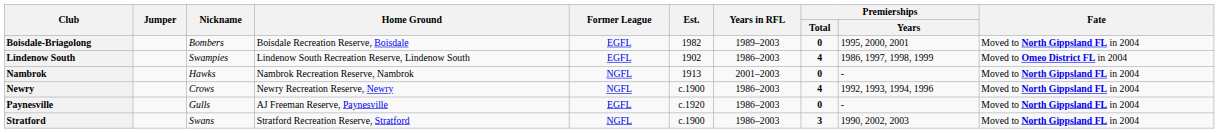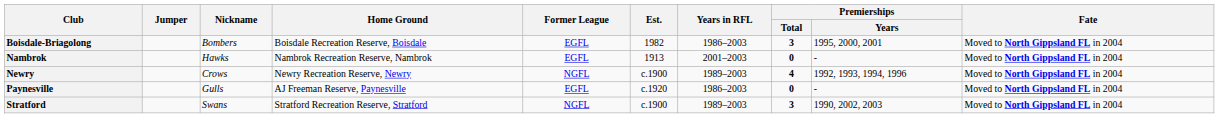 <table class="wikitable sortable" style="text-align:center; width:100%">
 <tr>
 <th rowspan="2">Club</th>
 <th rowspan="2">Jumper</th>
 <th rowspan="2">Nickname</th>
 <th rowspan="2">Home Ground</th>
 <th rowspan="2">Former League</th>
 <th rowspan="2">Est.</th>
 <th rowspan="2">Years in RFL</th>
 <th colspan="2">Premierships</th>
 <th rowspan="2">Fate</th>
 </tr>
 <tr>
 <th>Total</th>
 <th>Years</th>
 </tr>
 <tr>
 <th style="text-align:left">Boisdale-Briagolong</th>
 <td></td>
 <td align="left"><em>Bombers</em></td>
 <td align="left">Boisdale Recreation Reserve, <a href='#'>Boisdale</a></td>
 <td><a href='#'>EGFL</a></td>
 <td>1982</td>
-<td>1989–2003</td>
-<td><strong>0</strong></td>
+<td>1986–2003</td>
+<td><strong>3</strong></td>
 <td align="left">1995, 2000, 2001</td>
 <td align="left">Moved to <a href='#'><strong>North Gippsland FL</strong></a> in 2004</td>
-</tr>
-<tr>
-<th style="text-align:left">Lindenow South</th>
-<td></td>
-<td align="left"><em>Swampies</em></td>
-<td align="left">Lindenow South Recreation Reserve, Lindenow South</td>
-<td><a href='#'>EGFL</a></td>
-<td>1902</td>
-<td>1986–2003</td>
-<td><strong>4</strong></td>
-<td align="left">1986, 1997, 1998, 1999</td>
-<td align="left">Moved to <a href='#'><strong>Omeo District FL</strong></a> in 2004</td>
 </tr>
 <tr>
 <th style="text-align:left">Nambrok</th>
 <td></td>
 <td align="left"><em>Hawks</em></td>
 <td align="left">Nambrok Recreation Reserve, Nambrok</td>
-<td><a href='#'>NGFL</a></td>
+<td><a href='#'>EGFL</a></td>
 <td>1913</td>
 <td>2001–2003</td>
 <td><strong>0</strong></td>
 <td align="left">-</td>
 <td align="left">Moved to <a href='#'><strong>North Gippsland FL</strong></a> in 2004</td>
 </tr>
 <tr>
 <th style="text-align:left">Newry</th>
 <td></td>
 <td align="left"><em>Crows</em></td>
 <td align="left">Newry Recreation Reserve, <a href='#'>Newry</a></td>
 <td><a href='#'>NGFL</a></td>
 <td>c.1900</td>
-<td>1986–2003</td>
+<td>1989–2003</td>
 <td><strong>4</strong></td>
 <td align="left">1992, 1993, 1994, 1996</td>
 <td align="left">Moved to <a href='#'><strong>North Gippsland FL</strong></a> in 2004</td>
 </tr>
 <tr>
 <th style="text-align:left">Paynesville</th>
 <td></td>
 <td align="left"><em>Gulls</em></td>
 <td align="left">AJ Freeman Reserve, <a href='#'>Paynesville</a></td>
 <td><a href='#'>EGFL</a></td>
 <td>c.1920</td>
 <td>1986–2003</td>
 <td><strong>0</strong></td>
 <td align="left">-</td>
 <td align="left">Moved to <a href='#'><strong>North Gippsland FL</strong></a> in 2004</td>
 </tr>
 <tr>
 <th style="text-align:left">Stratford</th>
 <td></td>
 <td align="left"><em>Swans</em></td>
 <td align="left">Stratford Recreation Reserve, <a href='#'>Stratford</a></td>
 <td><a href='#'>NGFL</a></td>
 <td>c.1900</td>
-<td>1986–2003</td>
+<td>1989–2003</td>
 <td><strong>3</strong></td>
 <td align="left">1990, 2002, 2003</td>
 <td align="left">Moved to <a href='#'><strong>North Gippsland FL</strong></a> in 2004</td>
 </tr>
 </table>
